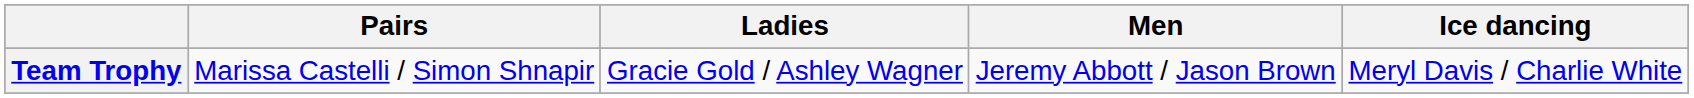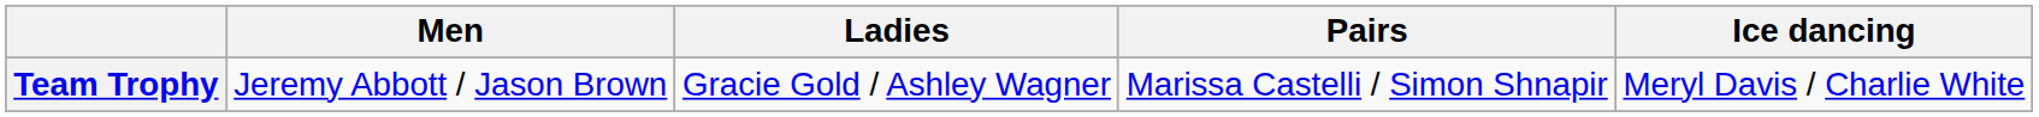 <table class="wikitable">
 <tr>
 <th></th>
+<th>Men</th>
+<th>Ladies</th>
 <th>Pairs</th>
-<th>Ladies</th>
-<th>Men</th>
 <th>Ice dancing</th>
 </tr>
 <tr>
 <th><a href='#'>Team Trophy</a></th>
+<td><a href='#'>Jeremy Abbott</a> / <a href='#'>Jason Brown</a></td>
+<td><a href='#'>Gracie Gold</a> / <a href='#'>Ashley Wagner</a></td>
 <td><a href='#'>Marissa Castelli</a> / <a href='#'>Simon Shnapir</a></td>
-<td><a href='#'>Gracie Gold</a> / <a href='#'>Ashley Wagner</a></td>
-<td><a href='#'>Jeremy Abbott</a> / <a href='#'>Jason Brown</a></td>
 <td><a href='#'>Meryl Davis</a> / <a href='#'> Charlie White</a></td>
 </tr>
 </table>
